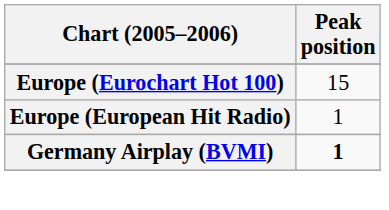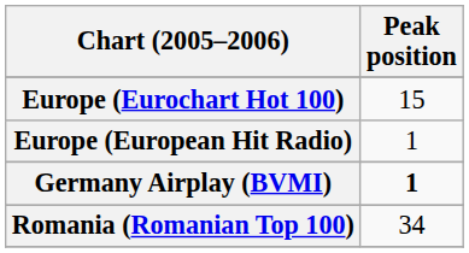 <table class="wikitable sortable plainrowheaders" style="text-align:center">
 <tr>
 <th scope="col">Chart (2005–2006)</th>
 <th scope="col">Peak<br>position</th>
 </tr>
 <tr>
 </tr>
 <tr>
 </tr>
 <tr>
 </tr>
 <tr>
 </tr>
 <tr>
 </tr>
 <tr>
 </tr>
 <tr>
 </tr>
 <tr>
 <th scope="row">Europe (<a href='#'>Eurochart Hot 100</a>)</th>
 <td>15</td>
 </tr>
 <tr>
 <th scope="row">Europe (European Hit Radio)</th>
 <td>1</td>
 </tr>
 <tr>
 </tr>
 <tr>
 </tr>
 <tr>
 <th scope="row">Germany Airplay (<a href='#'>BVMI</a>)</th>
 <td><strong>1</strong></td>
 </tr>
 <tr>
 </tr>
 <tr>
 </tr>
 <tr>
 </tr>
 <tr>
 </tr>
 <tr>
 </tr>
 <tr>
 </tr>
 <tr>
+<th scope="row">Romania (<a href='#'>Romanian Top 100</a>)</th>
+<td>34</td>
+</tr>
+<tr>
 </tr>
 <tr>
 </tr>
 <tr>
 </tr>
 <tr>
 </tr>
 <tr>
 </tr>
 </table>
